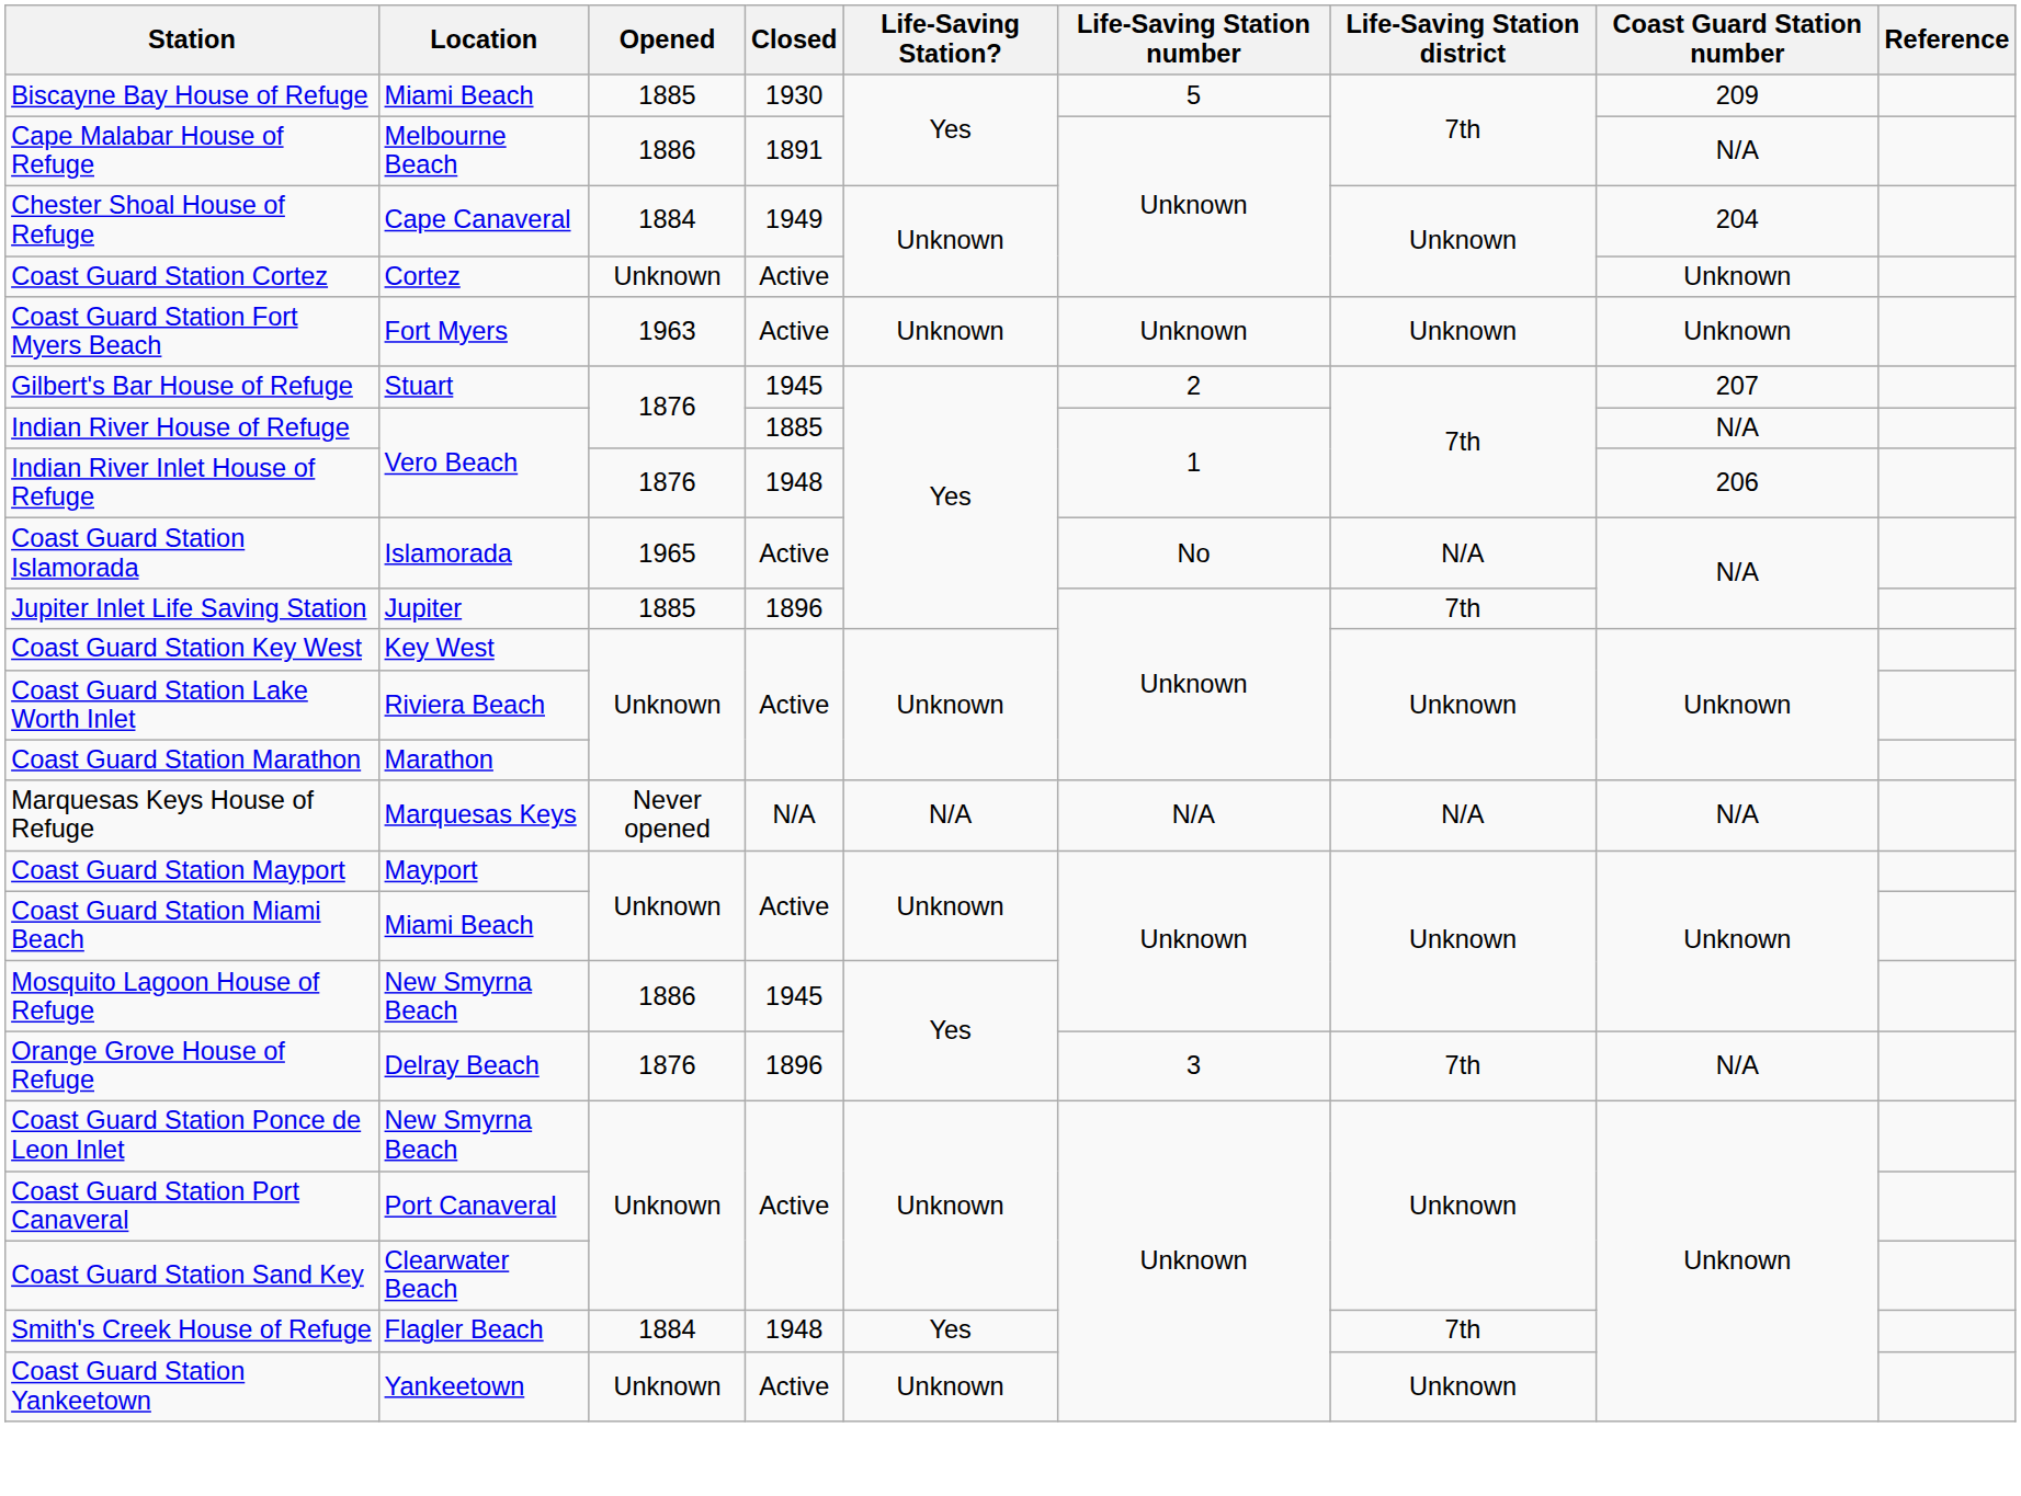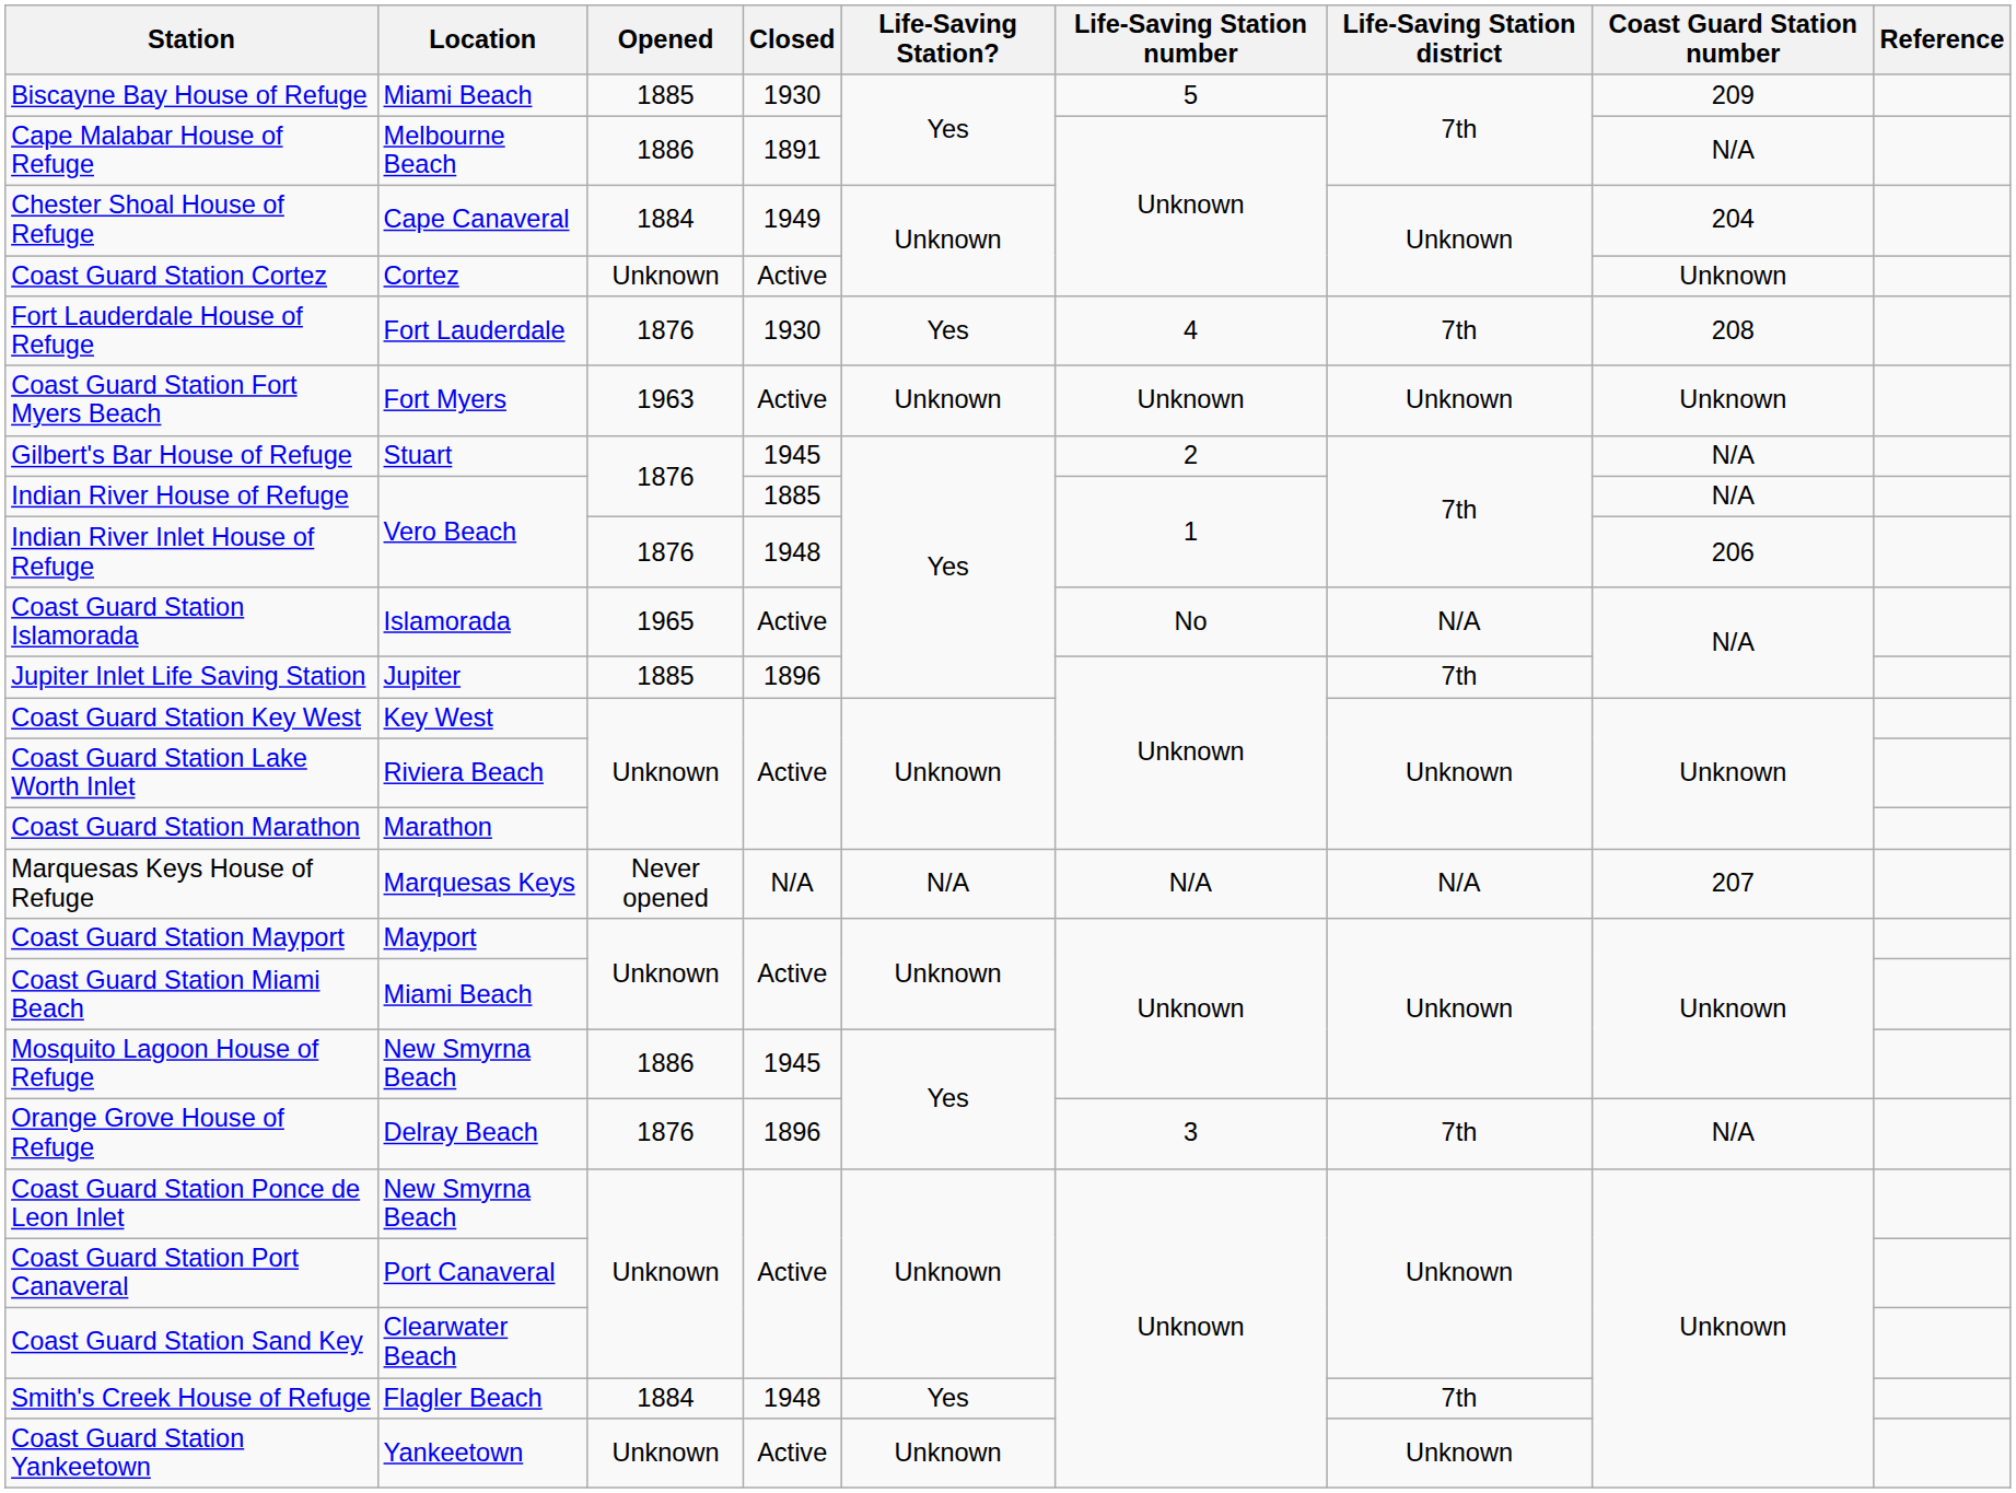 <table class="wikitable sortable" style="text-align:left;">
 <tr>
 <th>Station</th>
 <th>Location</th>
 <th>Opened</th>
 <th>Closed</th>
 <th>Life-Saving Station?</th>
 <th>Life-Saving Station number</th>
 <th>Life-Saving Station district</th>
 <th>Coast Guard Station number</th>
 <th>Reference</th>
 </tr>
 <tr>
 <td><a href='#'>Biscayne Bay House of Refuge</a></td>
 <td><a href='#'>Miami Beach</a></td>
 <td align="center">1885</td>
 <td align="center">1930</td>
 <td rowspan="2" align="center">Yes</td>
 <td align="center">5</td>
 <td rowspan="2" align="center">7th</td>
 <td align="center">209</td>
 <td align="center"></td>
 </tr>
 <tr>
 <td><a href='#'>Cape Malabar House of Refuge</a></td>
 <td><a href='#'>Melbourne Beach</a></td>
 <td align="center">1886</td>
 <td align="center">1891</td>
 <td rowspan="3" align="center">Unknown</td>
 <td align="center">N/A</td>
 <td align="center"></td>
 </tr>
 <tr>
 <td><a href='#'>Chester Shoal House of Refuge</a></td>
 <td><a href='#'>Cape Canaveral</a></td>
 <td align="center">1884</td>
 <td align="center">1949</td>
 <td rowspan="2" align="center">Unknown</td>
 <td rowspan="2" align="center">Unknown</td>
 <td align="center">204</td>
 <td align="center"></td>
 </tr>
 <tr>
 <td><a href='#'>Coast Guard Station Cortez</a></td>
 <td><a href='#'>Cortez</a></td>
 <td align="center">Unknown</td>
 <td align="center">Active</td>
 <td align="center">Unknown</td>
 <td align="center"></td>
 </tr>
 <tr>
+<td><a href='#'>Fort Lauderdale House of Refuge</a></td>
+<td><a href='#'>Fort Lauderdale</a></td>
+<td align="center">1876</td>
+<td align="center">1930</td>
+<td align="center">Yes</td>
+<td align="center">4</td>
+<td align="center">7th</td>
+<td align="center">208</td>
+<td align="center"></td>
+</tr>
+<tr>
 <td><a href='#'>Coast Guard Station Fort Myers Beach</a></td>
 <td><a href='#'>Fort Myers</a></td>
 <td align="center">1963</td>
 <td align="center">Active</td>
 <td align="center">Unknown</td>
 <td align="center">Unknown</td>
 <td align="center">Unknown</td>
 <td align="center">Unknown</td>
 <td align="center"></td>
 </tr>
 <tr>
 <td><a href='#'>Gilbert's Bar House of Refuge</a></td>
 <td><a href='#'>Stuart</a></td>
 <td rowspan="2" align="center">1876</td>
 <td align="center">1945</td>
 <td rowspan="5" align="center">Yes</td>
 <td align="center">2</td>
 <td rowspan="3" align="center">7th</td>
-<td align="center">207</td>
+<td align="center">N/A</td>
 <td align="center"></td>
 </tr>
 <tr>
 <td><a href='#'>Indian River House of Refuge</a></td>
 <td rowspan="2"><a href='#'>Vero Beach</a></td>
 <td align="center">1885</td>
 <td rowspan="2" align="center">1</td>
 <td align="center">N/A</td>
 <td align="center"></td>
 </tr>
 <tr>
 <td><a href='#'>Indian River Inlet House of Refuge</a></td>
 <td align="center">1876</td>
 <td align="center">1948</td>
 <td align="center">206</td>
 <td align="center"></td>
 </tr>
 <tr>
 <td><a href='#'>Coast Guard Station Islamorada</a></td>
 <td><a href='#'>Islamorada</a></td>
 <td align="center">1965</td>
 <td align="center">Active</td>
 <td align="center">No</td>
 <td align="center">N/A</td>
 <td rowspan="2" align="center">N/A</td>
 <td align="center"></td>
 </tr>
 <tr>
 <td><a href='#'>Jupiter Inlet Life Saving Station</a></td>
 <td><a href='#'>Jupiter</a></td>
 <td align="center">1885</td>
 <td align="center">1896</td>
 <td rowspan="4" align="center">Unknown</td>
 <td align="center">7th</td>
 <td align="center"></td>
 </tr>
 <tr>
 <td><a href='#'>Coast Guard Station Key West</a></td>
 <td><a href='#'>Key West</a></td>
 <td rowspan="3" align="center">Unknown</td>
 <td rowspan="3" align="center">Active</td>
 <td rowspan="3" align="center">Unknown</td>
 <td rowspan="3" align="center">Unknown</td>
 <td rowspan="3" align="center">Unknown</td>
 <td align="center"></td>
 </tr>
 <tr>
 <td><a href='#'>Coast Guard Station Lake Worth Inlet</a></td>
 <td><a href='#'>Riviera Beach</a></td>
 <td align="center"></td>
 </tr>
 <tr>
 <td><a href='#'>Coast Guard Station Marathon</a></td>
 <td><a href='#'>Marathon</a></td>
 <td align="center"></td>
 </tr>
 <tr>
 <td>Marquesas Keys House of Refuge</td>
 <td><a href='#'>Marquesas Keys</a></td>
 <td align="center">Never opened</td>
 <td align="center">N/A</td>
 <td align="center">N/A</td>
 <td align="center">N/A</td>
 <td align="center">N/A</td>
-<td align="center">N/A</td>
+<td align="center">207</td>
 <td align="center"></td>
 </tr>
 <tr>
 <td><a href='#'>Coast Guard Station Mayport</a></td>
 <td><a href='#'>Mayport</a></td>
 <td rowspan="2" align="center">Unknown</td>
 <td rowspan="2" align="center">Active</td>
 <td rowspan="2" align="center">Unknown</td>
 <td rowspan="3" align="center">Unknown</td>
 <td rowspan="3" align="center">Unknown</td>
 <td rowspan="3" align="center">Unknown</td>
 <td align="center"></td>
 </tr>
 <tr>
 <td><a href='#'>Coast Guard Station Miami Beach</a></td>
 <td><a href='#'>Miami Beach</a></td>
 <td align="center"></td>
 </tr>
 <tr>
 <td><a href='#'>Mosquito Lagoon House of Refuge</a></td>
 <td><a href='#'>New Smyrna Beach</a></td>
 <td align="center">1886</td>
 <td align="center">1945</td>
 <td rowspan="2" align="center">Yes</td>
 <td align="center"></td>
 </tr>
 <tr>
 <td><a href='#'>Orange Grove House of Refuge</a></td>
 <td><a href='#'>Delray Beach</a></td>
 <td align="center">1876</td>
 <td align="center">1896</td>
 <td align="center">3</td>
 <td align="center">7th</td>
 <td align="center">N/A</td>
 <td align="center"></td>
 </tr>
 <tr>
 <td><a href='#'>Coast Guard Station Ponce de Leon Inlet</a></td>
 <td><a href='#'>New Smyrna Beach</a></td>
 <td rowspan="3" align="center">Unknown</td>
 <td rowspan="3" align="center">Active</td>
 <td rowspan="3" align="center">Unknown</td>
 <td rowspan="5" align="center">Unknown</td>
 <td rowspan="3" align="center">Unknown</td>
 <td rowspan="5" align="center">Unknown</td>
 <td align="center"></td>
 </tr>
 <tr>
 <td><a href='#'>Coast Guard Station Port Canaveral</a></td>
 <td><a href='#'>Port Canaveral</a></td>
 <td align="center"></td>
 </tr>
 <tr>
 <td><a href='#'>Coast Guard Station Sand Key</a></td>
 <td><a href='#'>Clearwater Beach</a></td>
 <td align="center"></td>
 </tr>
 <tr>
 <td><a href='#'>Smith's Creek House of Refuge</a></td>
 <td><a href='#'>Flagler Beach</a></td>
 <td align="center">1884</td>
 <td align="center">1948</td>
 <td align="center">Yes</td>
 <td align="center">7th</td>
 <td align="center"></td>
 </tr>
 <tr>
 <td><a href='#'>Coast Guard Station Yankeetown</a></td>
 <td><a href='#'>Yankeetown</a></td>
 <td align="center">Unknown</td>
 <td align="center">Active</td>
 <td align="center">Unknown</td>
 <td align="center">Unknown</td>
 <td align="center"></td>
 </tr>
 </table>
